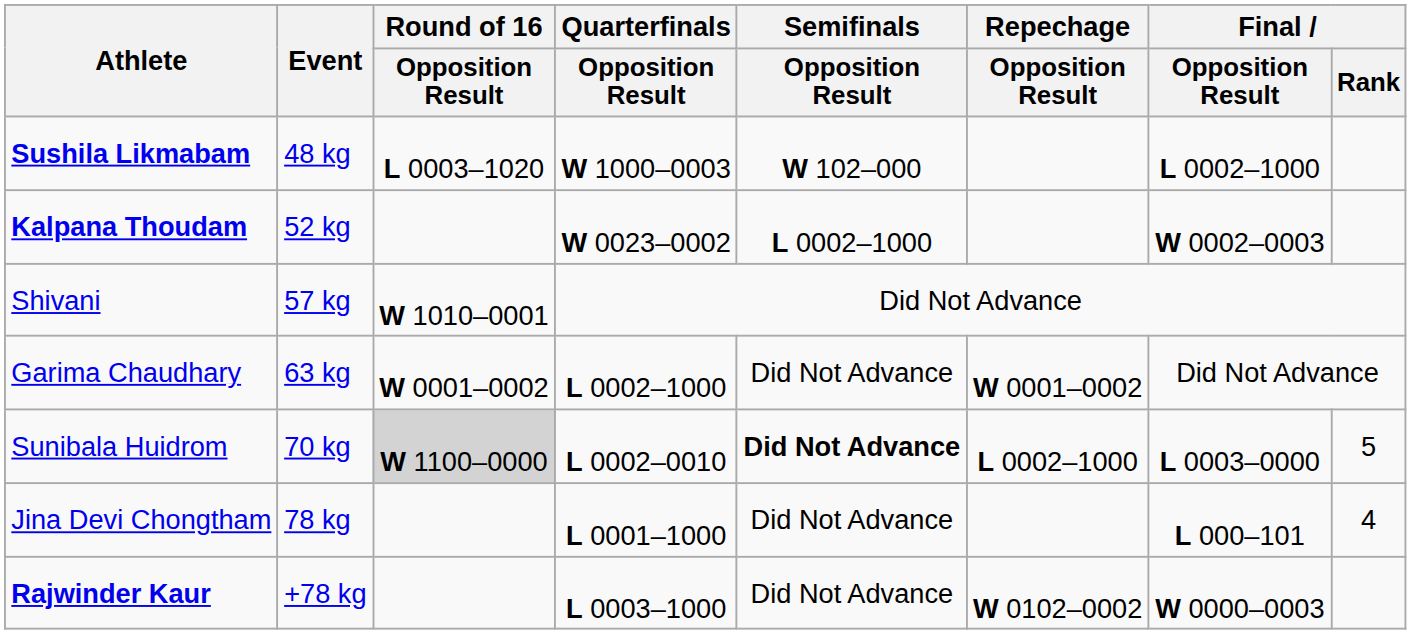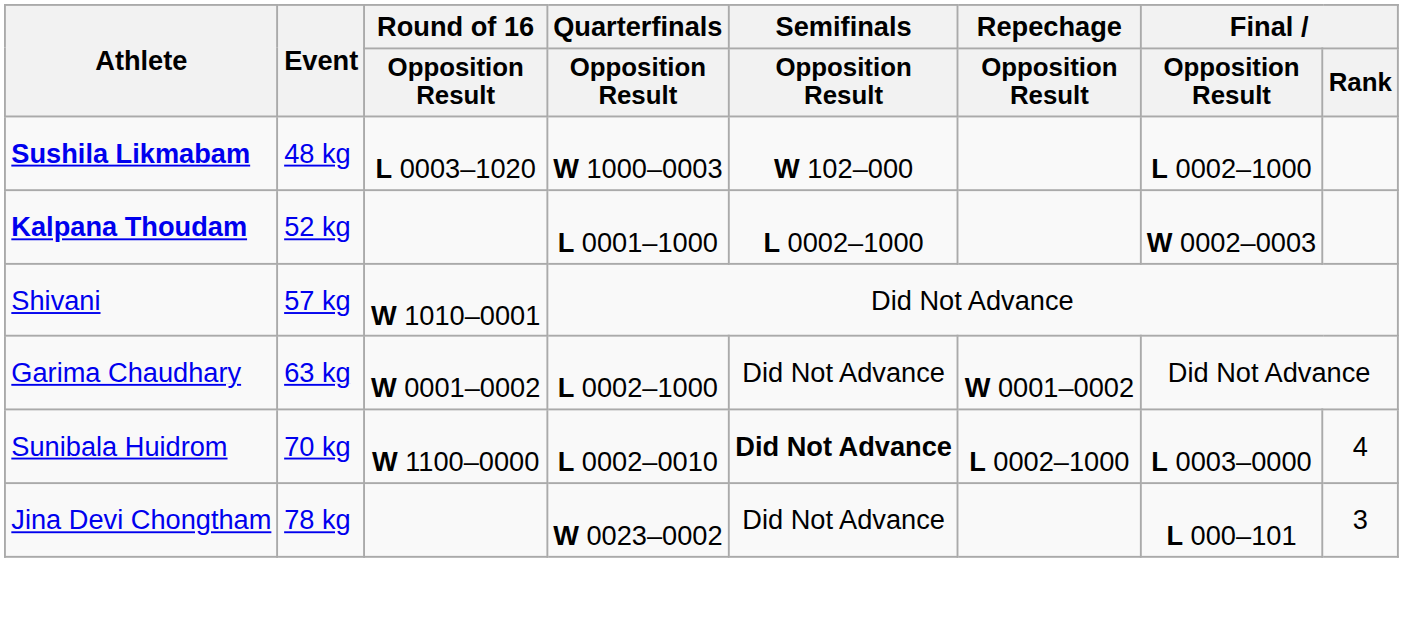 <table class=wikitable style="text-align:center; font-size:90%">
 <tr>
 <th rowspan="2">Athlete</th>
 <th rowspan="2">Event</th>
 <th>Round of 16</th>
 <th>Quarterfinals</th>
 <th>Semifinals</th>
 <th>Repechage</th>
 <th colspan=2>Final / </th>
 </tr>
 <tr style="font-size:95%">
 <th>Opposition<br>Result</th>
 <th>Opposition<br>Result</th>
 <th>Opposition<br>Result</th>
 <th>Opposition<br>Result</th>
 <th>Opposition<br>Result</th>
 <th>Rank</th>
 </tr>
 <tr>
 <td align=left><strong><a href='#'>Sushila Likmabam</a></strong></td>
 <td align=left><a href='#'>48 kg</a></td>
 <td><br><strong>L</strong> 0003–1020</td>
 <td><br><strong>W</strong> 1000–0003</td>
 <td><br><strong>W</strong> 102–000</td>
 <td></td>
 <td><br><strong>L</strong> 0002–1000</td>
 <td></td>
 </tr>
 <tr>
 <td align=left><strong><a href='#'>Kalpana Thoudam</a></strong></td>
 <td align=left><a href='#'>52 kg</a></td>
 <td></td>
-<td><br><strong>W</strong> 0023–0002</td>
+<td><br><strong>L</strong> 0001–1000</td>
 <td><br><strong>L</strong> 0002–1000</td>
 <td></td>
 <td><br><strong>W</strong> 0002–0003</td>
 <td></td>
 </tr>
 <tr>
 <td align=left><a href='#'>Shivani</a></td>
 <td align=left><a href='#'>57 kg</a></td>
 <td><br><strong>W</strong> 1010–0001</td>
 <td colspan="5">Did Not Advance</td>
 </tr>
 <tr>
 <td align=left><a href='#'>Garima Chaudhary</a></td>
 <td align=left><a href='#'>63 kg</a></td>
 <td><br><strong>W</strong> 0001–0002</td>
 <td><br><strong>L</strong> 0002–1000</td>
 <td>Did Not Advance</td>
 <td><br><strong>W</strong> 0001–0002</td>
 <td colspan="2">Did Not Advance</td>
 </tr>
 <tr>
 <td align=left><a href='#'>Sunibala Huidrom</a></td>
 <td align=left><a href='#'>70 kg</a></td>
-<td style="background: lightgrey;"><br><strong>W</strong> 1100–0000</td>
+<td><br><strong>W</strong> 1100–0000</td>
 <td><br><strong>L</strong> 0002–0010</td>
 <td><strong>Did Not Advance</strong></td>
 <td><br><strong>L</strong> 0002–1000</td>
 <td><br><strong>L</strong> 0003–0000</td>
-<td>5</td>
+<td>4</td>
 </tr>
 <tr>
 <td align=left><a href='#'>Jina Devi Chongtham</a></td>
 <td align=left><a href='#'>78 kg</a></td>
 <td></td>
-<td><br><strong>L</strong> 0001–1000</td>
+<td><br><strong>W</strong> 0023–0002</td>
 <td>Did Not Advance</td>
 <td></td>
 <td><br><strong>L</strong> 000–101</td>
-<td>4</td>
-</tr>
-<tr>
-<td align=left><strong><a href='#'>Rajwinder Kaur</a></strong></td>
-<td align=left><a href='#'>+78 kg</a></td>
-<td></td>
-<td><br><strong>L</strong> 0003–1000</td>
-<td>Did Not Advance</td>
-<td><br><strong>W</strong> 0102–0002</td>
-<td><br><strong>W</strong> 0000–0003</td>
-<td></td>
+<td>3</td>
 </tr>
 </table>
